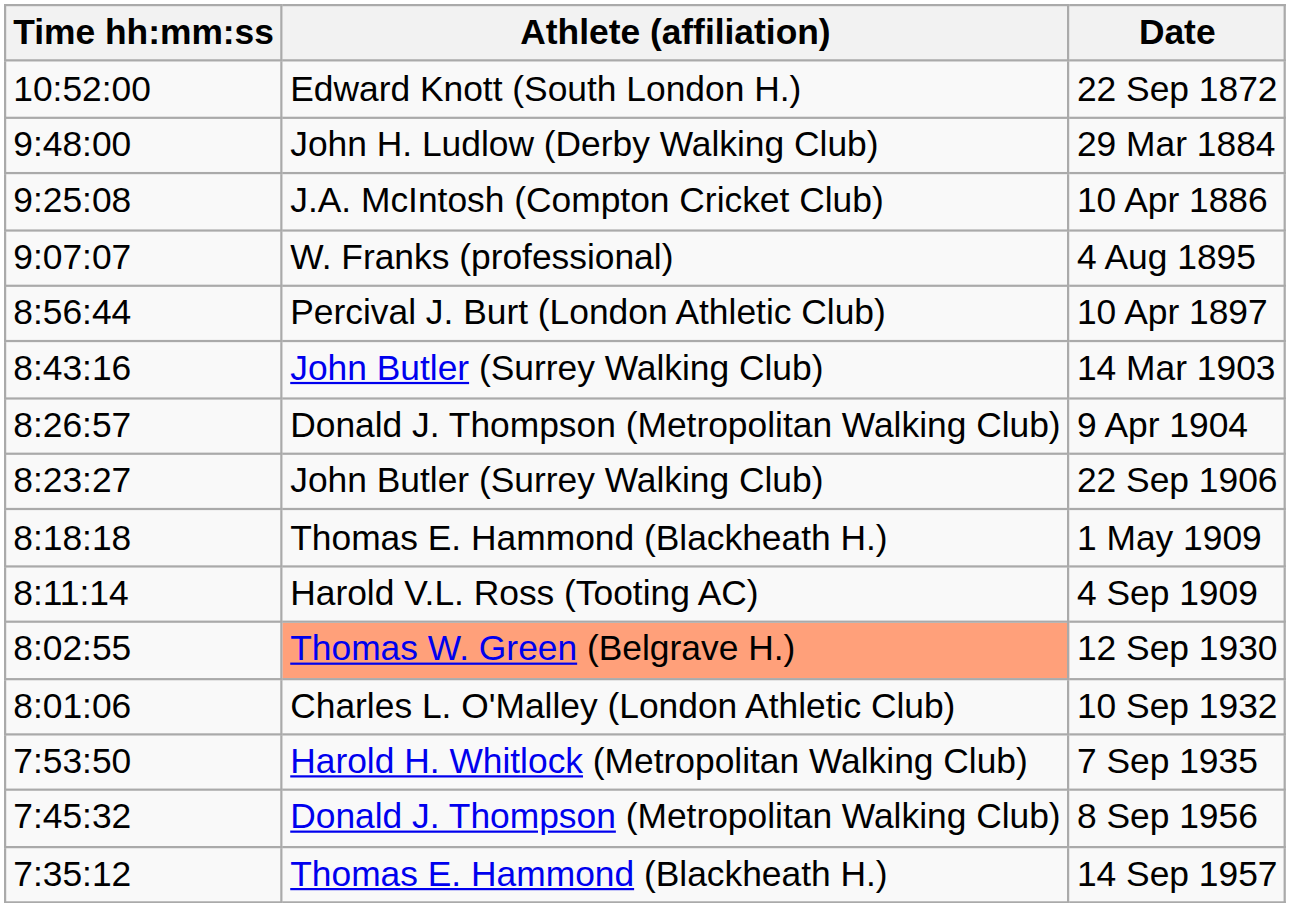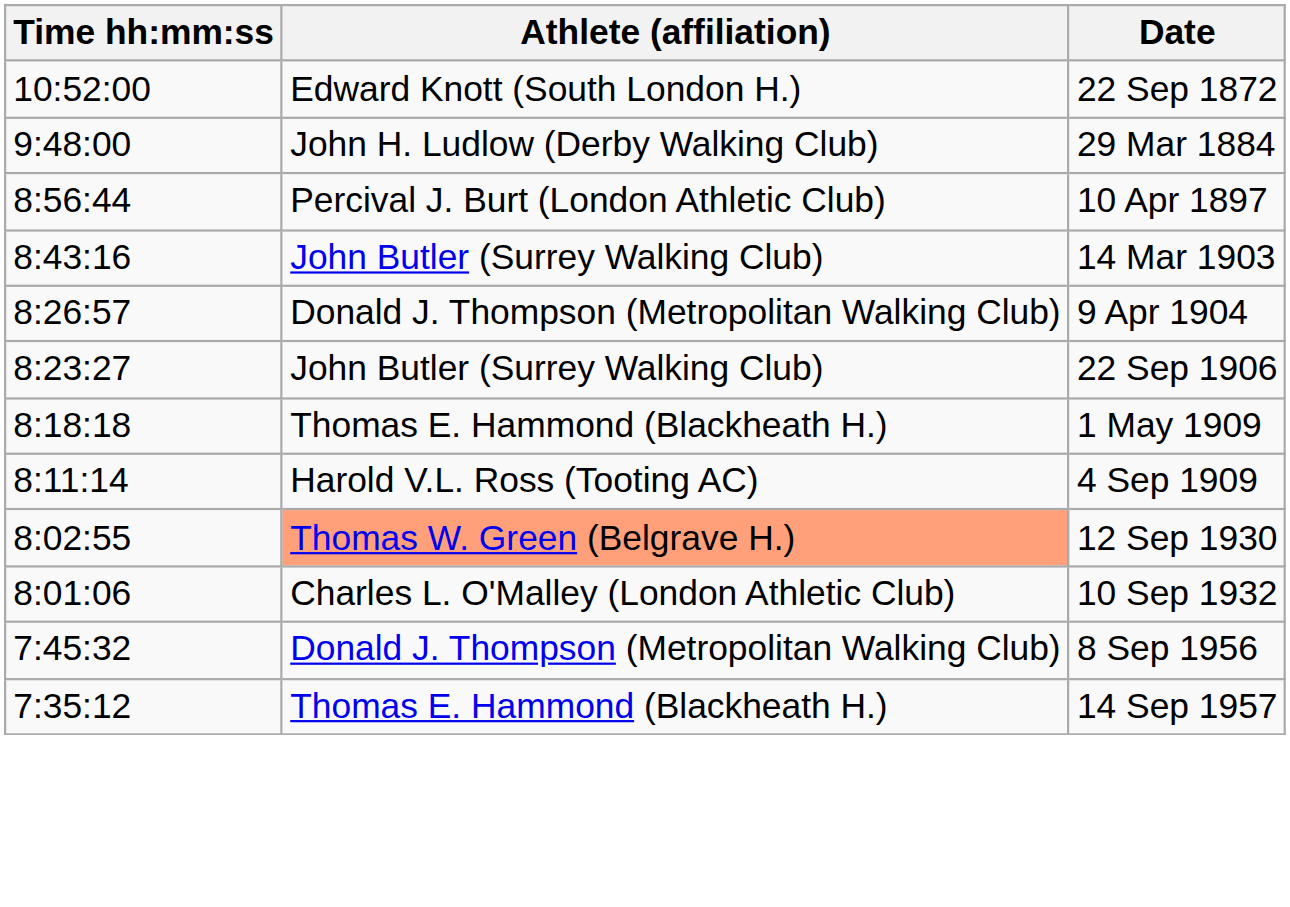 <table class="wikitable">
 <tr>
 <th>Time hh:mm:ss</th>
 <th>Athlete (affiliation)</th>
 <th>Date</th>
 </tr>
 <tr>
 <td>10:52:00</td>
 <td>Edward Knott (South London H.)</td>
 <td>22 Sep 1872</td>
 </tr>
 <tr>
 <td>9:48:00</td>
 <td>John H. Ludlow (Derby Walking Club)</td>
 <td>29 Mar 1884</td>
-</tr>
-<tr>
-<td>9:25:08</td>
-<td>J.A. McIntosh (Compton Cricket Club)</td>
-<td>10 Apr 1886</td>
-</tr>
-<tr>
-<td>9:07:07</td>
-<td>W. Franks (professional)</td>
-<td>4 Aug 1895</td>
 </tr>
 <tr>
 <td>8:56:44</td>
 <td>Percival J. Burt (London Athletic Club)</td>
 <td>10 Apr 1897</td>
 </tr>
 <tr>
 <td>8:43:16</td>
 <td><a href='#'>John Butler</a> (Surrey Walking Club)</td>
 <td>14 Mar 1903</td>
 </tr>
 <tr>
 <td>8:26:57</td>
 <td>Donald J. Thompson (Metropolitan Walking Club)</td>
 <td>9 Apr 1904</td>
 </tr>
 <tr>
 <td>8:23:27</td>
 <td>John Butler (Surrey Walking Club)</td>
 <td>22 Sep 1906</td>
 </tr>
 <tr>
 <td>8:18:18</td>
 <td>Thomas E. Hammond (Blackheath H.)</td>
 <td>1 May 1909</td>
 </tr>
 <tr>
 <td>8:11:14</td>
 <td>Harold V.L. Ross (Tooting AC)</td>
 <td>4 Sep 1909</td>
 </tr>
 <tr>
 <td>8:02:55</td>
 <td style="background: lightsalmon;"><a href='#'>Thomas W. Green</a> (Belgrave H.)</td>
 <td>12 Sep 1930</td>
 </tr>
 <tr>
 <td>8:01:06</td>
 <td>Charles L. O'Malley (London Athletic Club)</td>
 <td>10 Sep 1932</td>
 </tr>
 <tr>
-<td>7:53:50</td>
-<td><a href='#'>Harold H. Whitlock</a> (Metropolitan Walking Club)</td>
-<td>7 Sep 1935</td>
-</tr>
-<tr>
 <td>7:45:32</td>
 <td><a href='#'>Donald J. Thompson</a> (Metropolitan Walking Club)</td>
 <td>8 Sep 1956</td>
 </tr>
 <tr>
 <td>7:35:12</td>
 <td><a href='#'>Thomas E. Hammond</a> (Blackheath H.)</td>
 <td>14 Sep 1957</td>
 </tr>
 </table>
